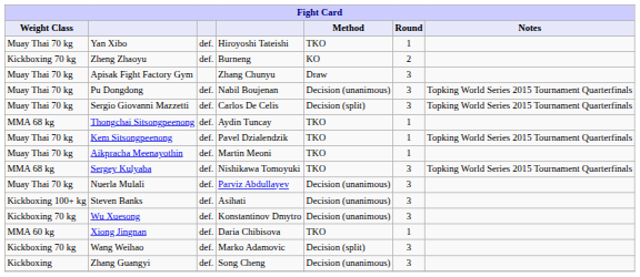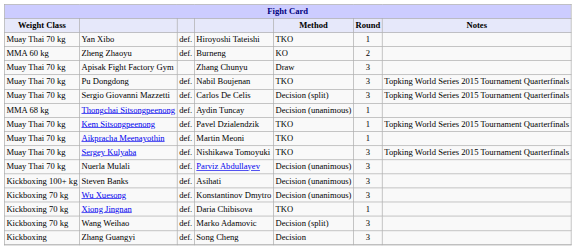 <table class="wikitable" style="font-size: 80%;">
 <tr>
 <th colspan="8" style="background-color: #ccf; color: #000080; text-align: center;"><strong>Fight Card</strong></th>
 </tr>
 <tr>
 <th colspan="1" style="background-color: #E6E8FA; color: #000000; text-align: center;">Weight Class</th>
 <th colspan="1" style="background-color: #E6E8FA; color: #000000; text-align: center;"></th>
 <th colspan="1" style="background-color: #E6E8FA; color: #000000; text-align: center;"></th>
 <th colspan="1" style="background-color: #E6E8FA; color: #000000; text-align: center;"></th>
 <th colspan="1" style="background-color: #E6E8FA; color: #000000; text-align: center;">Method</th>
 <th colspan="1" style="background-color: #E6E8FA; color: #000000; text-align: center;">Round</th>
 <th colspan="1" style="background-color: #E6E8FA; color: #000000; text-align: center;">Notes</th>
 </tr>
 <tr>
 <td>Muay Thai 70 kg</td>
 <td> Yan Xibo</td>
 <td align=center>def.</td>
 <td> Hiroyoshi Tateishi</td>
 <td>TKO</td>
 <td align=center>1</td>
 <td></td>
 </tr>
 <tr>
-<td>Kickboxing 70 kg</td>
+<td>MMA 60 kg</td>
 <td> Zheng Zhaoyu</td>
 <td align=center>def.</td>
 <td> Burneng</td>
 <td>KO</td>
 <td align=center>2</td>
 <td></td>
 </tr>
 <tr>
 <td>Muay Thai 70 kg</td>
 <td> Apisak Fight Factory Gym</td>
 <td align=center></td>
 <td> Zhang Chunyu</td>
 <td>Draw</td>
 <td align=center>3</td>
 <td></td>
 </tr>
 <tr>
 <td>Muay Thai 70 kg</td>
 <td> Pu Dongdong</td>
 <td align=center>def.</td>
 <td> Nabil Boujenan</td>
-<td>Decision (unanimous)</td>
+<td>TKO</td>
 <td align=center>3</td>
 <td>Topking World Series 2015 Tournament Quarterfinals</td>
 </tr>
 <tr>
 <td>Muay Thai 70 kg</td>
 <td> Sergio Giovanni Mazzetti</td>
 <td align=center>def.</td>
 <td> Carlos De Celis</td>
 <td>Decision (split)</td>
 <td align=center>3</td>
 <td>Topking World Series 2015 Tournament Quarterfinals</td>
 </tr>
 <tr>
 <td>MMA 68 kg</td>
 <td> <a href='#'>Thongchai Sitsongpeenong</a></td>
 <td align=center>def.</td>
 <td> Aydin Tuncay</td>
-<td>TKO</td>
+<td>Decision (unanimous)</td>
 <td align=center>1</td>
 <td></td>
 </tr>
 <tr>
 <td>Muay Thai 70 kg</td>
 <td> <a href='#'>Kem Sitsongpeenong</a></td>
 <td align=center>def.</td>
 <td> Pavel Dzialendzik</td>
 <td>TKO</td>
 <td align=center>1</td>
 <td>Topking World Series 2015 Tournament Quarterfinals</td>
 </tr>
 <tr>
 <td>Muay Thai 70 kg</td>
 <td> <a href='#'>Aikpracha Meenayothin</a></td>
 <td align=center>def.</td>
 <td> Martin Meoni</td>
 <td>TKO</td>
 <td align=center>1</td>
 <td></td>
 </tr>
 <tr>
-<td>MMA 68 kg</td>
+<td>Muay Thai 70 kg</td>
 <td> <a href='#'>Sergey Kulyaba</a></td>
 <td align=center>def.</td>
 <td> Nishikawa Tomoyuki</td>
 <td>TKO</td>
 <td align=center>3</td>
 <td>Topking World Series 2015 Tournament Quarterfinals</td>
 </tr>
 <tr>
 <td>Muay Thai 70 kg</td>
 <td> Nuerla Mulali</td>
 <td align=center>def.</td>
 <td> <a href='#'>Parviz Abdullayev</a></td>
 <td>Decision (unanimous)</td>
 <td align=center>3</td>
 <td></td>
 </tr>
 <tr>
 <td>Kickboxing 100+ kg</td>
 <td> Steven Banks</td>
 <td align=center>def.</td>
 <td> Asihati</td>
 <td>Decision (unanimous)</td>
 <td align=center>3</td>
 <td></td>
 </tr>
 <tr>
 <td>Kickboxing 70 kg</td>
 <td> <a href='#'>Wu Xuesong</a></td>
 <td align=center>def.</td>
 <td> Konstantinov Dmytro</td>
 <td>Decision (unanimous)</td>
 <td align=center>3</td>
 <td></td>
 </tr>
 <tr>
-<td>MMA 60 kg</td>
+<td>Kickboxing 70 kg</td>
 <td> <a href='#'>Xiong Jingnan</a></td>
 <td align=center>def.</td>
 <td> Daria Chibisova</td>
 <td>TKO</td>
 <td align=center>1</td>
 <td></td>
 </tr>
 <tr>
 <td>Kickboxing 70 kg</td>
 <td> Wang Weihao</td>
 <td align=center>def.</td>
 <td> Marko Adamovic</td>
 <td>Decision (split)</td>
 <td align=center>3</td>
 <td></td>
 </tr>
 <tr>
 <td>Kickboxing</td>
 <td> Zhang Guangyi</td>
 <td align=center>def.</td>
 <td> Song Cheng</td>
-<td>Decision (unanimous)</td>
+<td>Decision</td>
 <td align=center>3</td>
 <td></td>
 </tr>
 <tr>
 </tr>
 </table>
